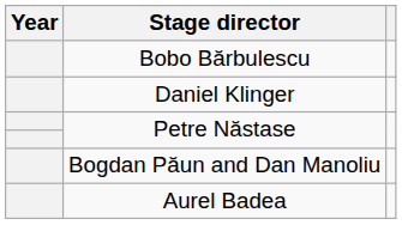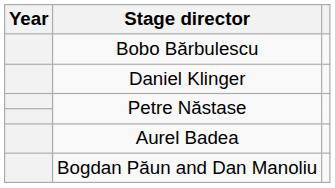 <table class="wikitable plainrowheaders" style="text-align:center">
 <tr>
 <th scope="col">Year</th>
 <th scope="col">Stage director</th>
 <th scope="col"></th>
 </tr>
 <tr>
 <th scope="row"></th>
 <td>Bobo Bărbulescu</td>
 <td align="center"></td>
 </tr>
 <tr>
 <th scope="row"></th>
 <td>Daniel Klinger</td>
 <td align="center"></td>
 </tr>
 <tr>
 <th scope="row"></th>
 <td rowspan="2">Petre Năstase</td>
 <td rowspan="2" align="center"></td>
 </tr>
 <tr>
 <th scope="row"></th>
 </tr>
 <tr>
 <th scope="row"></th>
-<td>Bogdan Păun and Dan Manoliu</td>
+<td>Aurel Badea</td>
 <td align="center"></td>
 </tr>
 <tr>
 <th scope="row"></th>
-<td>Aurel Badea</td>
+<td>Bogdan Păun and Dan Manoliu</td>
 <td align="center"></td>
 </tr>
 </table>
